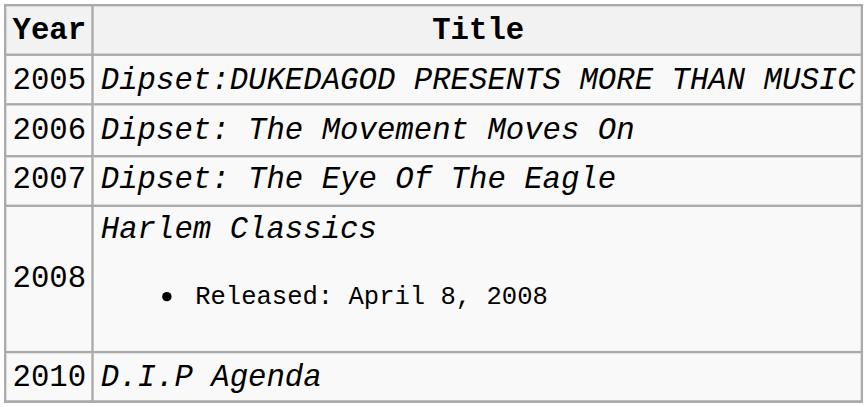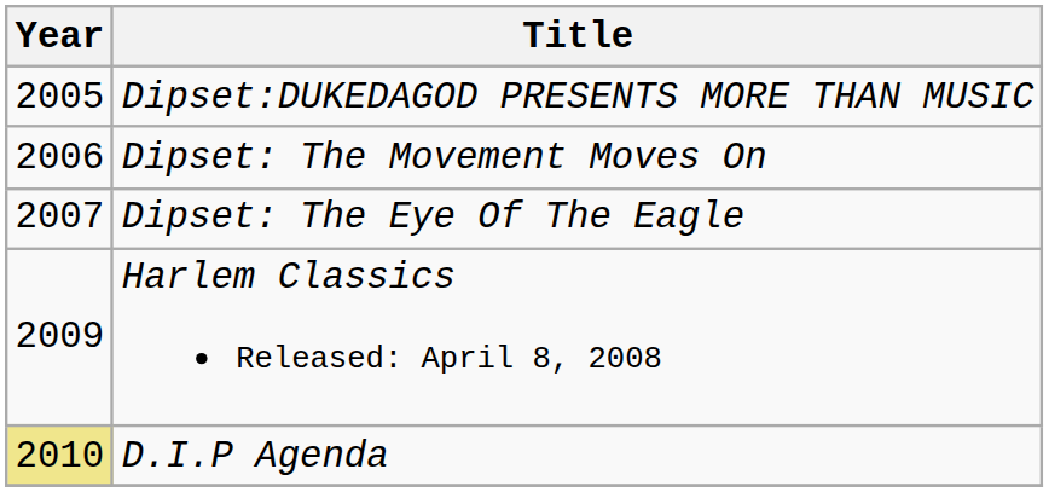 <table class="wikitable">
 <tr>
 <th rowspan="1">Year</th>
 <th rowspan="1">Title</th>
 </tr>
 <tr>
 <td>2005</td>
 <td><em>Dipset:DUKEDAGOD PRESENTS MORE THAN MUSIC</em><br></td>
 </tr>
 <tr>
 <td>2006</td>
 <td><em>Dipset: The Movement Moves On</em><br></td>
 </tr>
 <tr>
 <td>2007</td>
 <td><em>Dipset: The Eye Of The Eagle</em><br></td>
 </tr>
 <tr>
-<td>2008</td>
+<td>2009</td>
 <td><em>Harlem Classics</em><br><ul><li><small>Released: April 8, 2008</small></li></ul></td>
 </tr>
 <tr>
-<td>2010</td>
+<td style="background: khaki;">2010</td>
 <td><em>D.I.P Agenda</em><br></td>
 </tr>
 <tr>
 </tr>
 </table>
